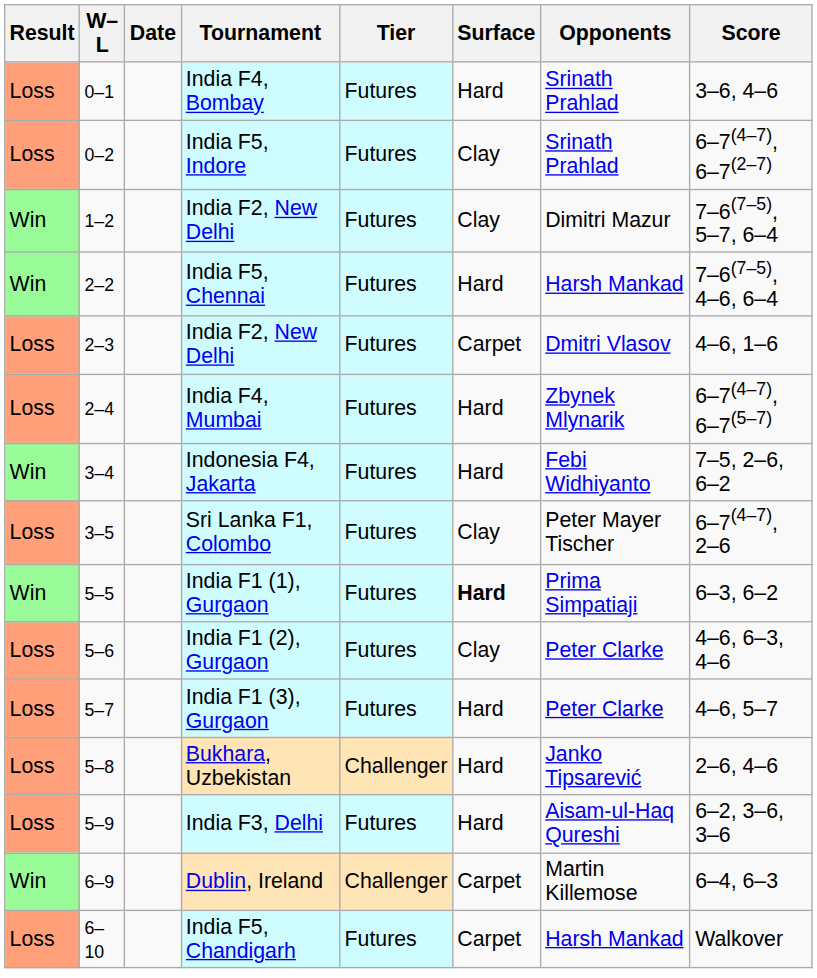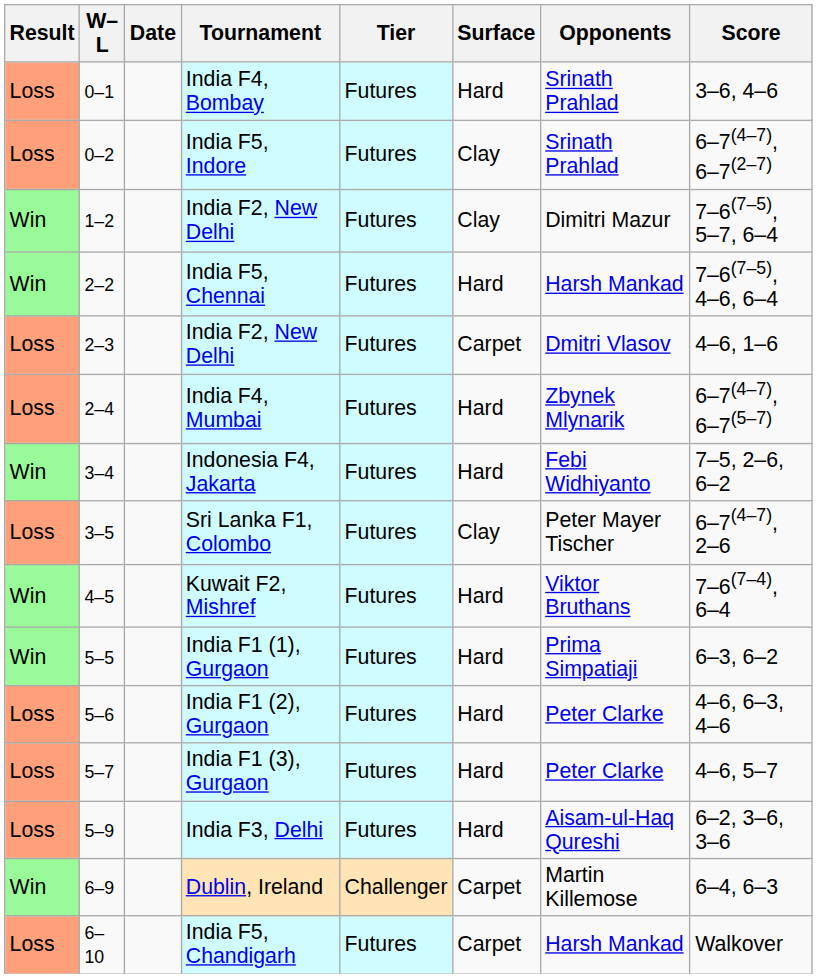 <table class="sortable wikitable">
 <tr>
 <th>Result</th>
 <th class="unsortable">W–L</th>
 <th>Date</th>
 <th>Tournament</th>
 <th>Tier</th>
 <th>Surface</th>
 <th>Opponents</th>
 <th class="unsortable">Score</th>
 </tr>
 <tr>
 <td bgcolor=FFA07A>Loss</td>
 <td><small>0–1</small></td>
 <td></td>
 <td style="background:#cffcff;">India F4, <a href='#'>Bombay</a></td>
 <td style="background:#cffcff;">Futures</td>
 <td>Hard</td>
 <td> <a href='#'>Srinath Prahlad</a></td>
 <td>3–6, 4–6</td>
 </tr>
 <tr>
 <td bgcolor=FFA07A>Loss</td>
 <td><small>0–2</small></td>
 <td></td>
 <td style="background:#cffcff;">India F5, <a href='#'>Indore</a></td>
 <td style="background:#cffcff;">Futures</td>
 <td>Clay</td>
 <td> <a href='#'>Srinath Prahlad</a></td>
 <td>6–7<sup>(4–7)</sup>, 6–7<sup>(2–7)</sup></td>
 </tr>
 <tr>
 <td bgcolor=98FB98>Win</td>
 <td><small>1–2</small></td>
 <td></td>
 <td style="background:#cffcff;">India F2, <a href='#'>New Delhi</a></td>
 <td style="background:#cffcff;">Futures</td>
 <td>Clay</td>
 <td> Dimitri Mazur</td>
 <td>7–6<sup>(7–5)</sup>, 5–7, 6–4</td>
 </tr>
 <tr>
 <td bgcolor=98FB98>Win</td>
 <td><small>2–2</small></td>
 <td></td>
 <td style="background:#cffcff;">India F5, <a href='#'>Chennai</a></td>
 <td style="background:#cffcff;">Futures</td>
 <td>Hard</td>
 <td> <a href='#'>Harsh Mankad</a></td>
 <td>7–6<sup>(7–5)</sup>, 4–6, 6–4</td>
 </tr>
 <tr>
 <td bgcolor=FFA07A>Loss</td>
 <td><small>2–3</small></td>
 <td></td>
 <td style="background:#cffcff;">India F2, <a href='#'>New Delhi</a></td>
 <td style="background:#cffcff;">Futures</td>
 <td>Carpet</td>
 <td> <a href='#'>Dmitri Vlasov</a></td>
 <td>4–6, 1–6</td>
 </tr>
 <tr>
 <td bgcolor=FFA07A>Loss</td>
 <td><small>2–4</small></td>
 <td></td>
 <td style="background:#cffcff;">India F4, <a href='#'>Mumbai</a></td>
 <td style="background:#cffcff;">Futures</td>
 <td>Hard</td>
 <td> <a href='#'>Zbynek Mlynarik</a></td>
 <td>6–7<sup>(4–7)</sup>, 6–7<sup>(5–7)</sup></td>
 </tr>
 <tr>
 <td bgcolor=98FB98>Win</td>
 <td><small>3–4</small></td>
 <td></td>
 <td style="background:#cffcff;">Indonesia F4, <a href='#'>Jakarta</a></td>
 <td style="background:#cffcff;">Futures</td>
 <td>Hard</td>
 <td> <a href='#'>Febi Widhiyanto</a></td>
 <td>7–5, 2–6, 6–2</td>
 </tr>
 <tr>
 <td bgcolor=FFA07A>Loss</td>
 <td><small>3–5</small></td>
 <td></td>
 <td style="background:#cffcff;">Sri Lanka F1, <a href='#'>Colombo</a></td>
 <td style="background:#cffcff;">Futures</td>
 <td>Clay</td>
 <td> Peter Mayer Tischer</td>
 <td>6–7<sup>(4–7)</sup>, 2–6</td>
 </tr>
 <tr>
 <td bgcolor=98FB98>Win</td>
+<td><small>4–5</small></td>
+<td></td>
+<td style="background:#cffcff;">Kuwait F2, <a href='#'>Mishref</a></td>
+<td style="background:#cffcff;">Futures</td>
+<td>Hard</td>
+<td> <a href='#'>Viktor Bruthans</a></td>
+<td>7–6<sup>(7–4)</sup>, 6–4</td>
+</tr>
+<tr>
+<td bgcolor=98FB98>Win</td>
 <td><small>5–5</small></td>
 <td></td>
 <td style="background:#cffcff;">India F1 (1), <a href='#'>Gurgaon</a></td>
 <td style="background:#cffcff;">Futures</td>
-<td><strong>Hard</strong></td>
+<td>Hard</td>
 <td> <a href='#'>Prima Simpatiaji</a></td>
 <td>6–3, 6–2</td>
 </tr>
 <tr>
 <td bgcolor=FFA07A>Loss</td>
 <td><small>5–6</small></td>
 <td></td>
 <td style="background:#cffcff;">India F1 (2), <a href='#'>Gurgaon</a></td>
 <td style="background:#cffcff;">Futures</td>
-<td>Clay</td>
+<td>Hard</td>
 <td> <a href='#'>Peter Clarke</a></td>
 <td>4–6, 6–3, 4–6</td>
 </tr>
 <tr>
 <td bgcolor=FFA07A>Loss</td>
 <td><small>5–7</small></td>
 <td></td>
 <td style="background:#cffcff;">India F1 (3), <a href='#'>Gurgaon</a></td>
 <td style="background:#cffcff;">Futures</td>
 <td>Hard</td>
 <td> <a href='#'>Peter Clarke</a></td>
 <td>4–6, 5–7</td>
-</tr>
-<tr>
-<td bgcolor=FFA07A>Loss</td>
-<td><small>5–8</small></td>
-<td></td>
-<td style="background:moccasin;"><a href='#'>Bukhara</a>, Uzbekistan</td>
-<td style="background:moccasin;">Challenger</td>
-<td>Hard</td>
-<td> <a href='#'>Janko Tipsarević</a></td>
-<td>2–6, 4–6</td>
 </tr>
 <tr>
 <td bgcolor=FFA07A>Loss</td>
 <td><small>5–9</small></td>
 <td></td>
 <td style="background:#cffcff;">India F3, <a href='#'>Delhi</a></td>
 <td style="background:#cffcff;">Futures</td>
 <td>Hard</td>
 <td> <a href='#'>Aisam-ul-Haq Qureshi</a></td>
 <td>6–2, 3–6, 3–6</td>
 </tr>
 <tr>
 <td bgcolor=98FB98>Win</td>
 <td><small>6–9</small></td>
 <td><a href='#'></a></td>
 <td style="background:moccasin;"><a href='#'>Dublin</a>, Ireland</td>
 <td style="background:moccasin;">Challenger</td>
 <td>Carpet</td>
 <td> Martin Killemose</td>
 <td>6–4, 6–3</td>
 </tr>
 <tr>
 <td bgcolor=FFA07A>Loss</td>
 <td><small>6–10</small></td>
 <td></td>
 <td style="background:#cffcff;">India F5, <a href='#'>Chandigarh</a></td>
 <td style="background:#cffcff;">Futures</td>
 <td>Carpet</td>
 <td> <a href='#'>Harsh Mankad</a></td>
 <td>Walkover</td>
 </tr>
 </table>
